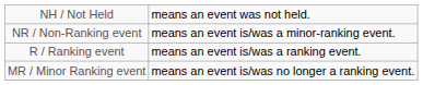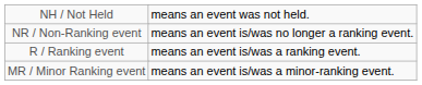 <table class="wikitable" style="font-size:90%">
 <tr>
 <td style="text-align:center; color:#555555;" colspan="4">NH / Not Held</td>
 <td>means an event was not held.</td>
 </tr>
 <tr>
 <td style="text-align:center; color:#555555;" colspan="4">NR / Non-Ranking event</td>
-<td>means an event is/was a minor-ranking event.</td>
+<td>means an event is/was no longer a ranking event.</td>
 </tr>
 <tr>
 <td style="text-align:center; color:#555555;" colspan="4">R / Ranking event</td>
 <td>means an event is/was a ranking event.</td>
 </tr>
 <tr>
 <td style="text-align:center; color:#555555;" colspan="4">MR / Minor Ranking event</td>
-<td>means an event is/was no longer a ranking event.</td>
+<td>means an event is/was a minor-ranking event.</td>
 </tr>
 </table>
